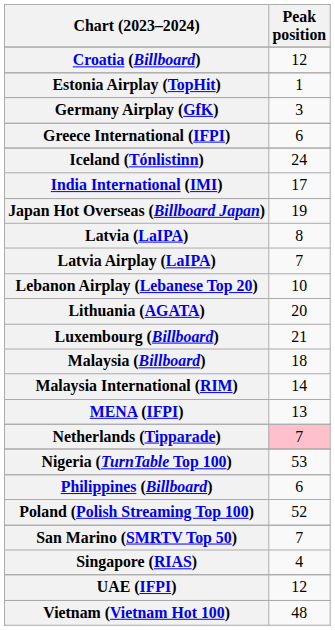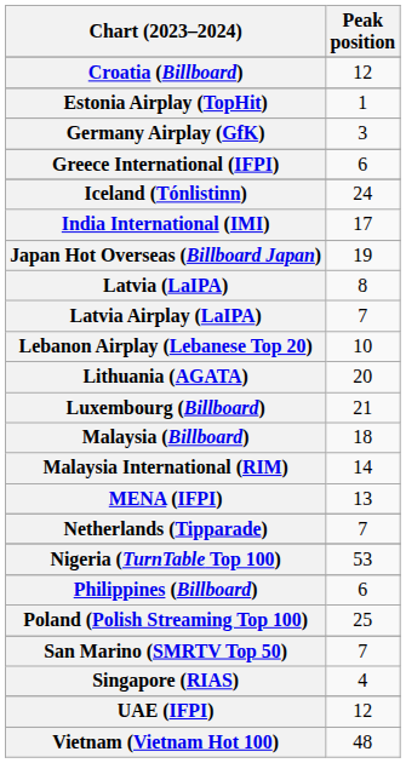 <table class="wikitable sortable plainrowheaders" style="text-align:center">
 <tr>
 <th scope="col">Chart (2023–2024)</th>
 <th scope="col">Peak<br>position</th>
 </tr>
 <tr>
 </tr>
 <tr>
 </tr>
 <tr>
 </tr>
 <tr>
 </tr>
 <tr>
 </tr>
 <tr>
 </tr>
 <tr>
 </tr>
 <tr>
 <th scope="row"><a href='#'>Croatia</a> (<em><a href='#'>Billboard</a></em>)</th>
 <td>12</td>
 </tr>
 <tr>
 </tr>
 <tr>
 </tr>
 <tr>
 <th scope="row">Estonia Airplay (<a href='#'>TopHit</a>)</th>
 <td>1</td>
 </tr>
 <tr>
 </tr>
 <tr>
 </tr>
 <tr>
 </tr>
 <tr>
 <th scope="row">Germany Airplay (<a href='#'>GfK</a>)</th>
 <td>3</td>
 </tr>
 <tr>
 </tr>
 <tr>
 <th scope="row">Greece International (<a href='#'>IFPI</a>)</th>
 <td>6</td>
 </tr>
 <tr>
 </tr>
 <tr>
 <th scope="row">Iceland (<a href='#'>Tónlistinn</a>)</th>
 <td>24</td>
 </tr>
 <tr>
 <th scope="row"><a href='#'>India International</a> (<a href='#'>IMI</a>)</th>
 <td>17</td>
 </tr>
 <tr>
 </tr>
 <tr>
 </tr>
 <tr>
 <th scope="row">Japan Hot Overseas (<em><a href='#'>Billboard Japan</a></em>)</th>
 <td>19</td>
 </tr>
 <tr>
 <th scope="row">Latvia (<a href='#'>LaIPA</a>)</th>
 <td>8</td>
 </tr>
 <tr>
 <th scope="row">Latvia Airplay (<a href='#'>LaIPA</a>)</th>
 <td>7</td>
 </tr>
 <tr>
 <th scope="row">Lebanon Airplay (<a href='#'>Lebanese Top 20</a>)</th>
 <td>10</td>
 </tr>
 <tr>
 <th scope="row">Lithuania (<a href='#'>AGATA</a>)</th>
 <td>20</td>
 </tr>
 <tr>
 <th scope="row">Luxembourg (<em><a href='#'>Billboard</a></em>)</th>
 <td>21</td>
 </tr>
 <tr>
 <th scope="row">Malaysia (<em><a href='#'>Billboard</a></em>)</th>
 <td>18</td>
 </tr>
 <tr>
 <th scope="row">Malaysia International (<a href='#'>RIM</a>)</th>
 <td>14</td>
 </tr>
 <tr>
 <th scope="row"><a href='#'>MENA</a> (<a href='#'>IFPI</a>)</th>
 <td>13</td>
 </tr>
 <tr>
 </tr>
 <tr>
 <th scope="row">Netherlands (<a href='#'>Tipparade</a>)</th>
-<td style="background: pink;">7</td>
+<td>7</td>
 </tr>
 <tr>
 </tr>
 <tr>
 <th scope="row">Nigeria (<a href='#'><em>TurnTable</em> Top 100</a>)</th>
 <td>53</td>
 </tr>
 <tr>
 </tr>
 <tr>
 <th scope="row"><a href='#'>Philippines</a> (<em><a href='#'>Billboard</a></em>)</th>
 <td>6</td>
 </tr>
 <tr>
 <th scope="row">Poland (<a href='#'>Polish Streaming Top 100</a>)</th>
-<td>52</td>
+<td>25</td>
 </tr>
 <tr>
 </tr>
 <tr>
 <th scope="row">San Marino (<a href='#'>SMRTV Top 50</a>)</th>
 <td>7</td>
 </tr>
 <tr>
 <th scope="row">Singapore (<a href='#'>RIAS</a>)</th>
 <td>4</td>
 </tr>
 <tr>
 </tr>
 <tr>
 </tr>
 <tr>
 </tr>
 <tr>
 </tr>
 <tr>
 </tr>
 <tr>
 <th scope="row">UAE (<a href='#'>IFPI</a>)</th>
 <td>12</td>
 </tr>
 <tr>
 </tr>
 <tr>
 </tr>
 <tr>
 </tr>
 <tr>
 </tr>
 <tr>
 </tr>
 <tr>
 </tr>
 <tr>
 <th scope="row">Vietnam (<a href='#'>Vietnam Hot 100</a>)</th>
 <td>48</td>
 </tr>
 </table>
